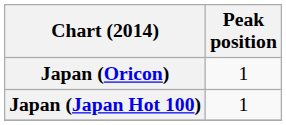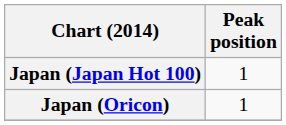 <table class="wikitable plainrowheaders" style="text-align:center;">
 <tr>
 <th>Chart (2014)</th>
 <th>Peak<br>position</th>
 </tr>
 <tr>
-<th scope="row">Japan (<a href='#'>Oricon</a>)</th>
+<th scope="row">Japan (<a href='#'>Japan Hot 100</a>)</th>
 <td>1</td>
 </tr>
 <tr>
-<th scope="row">Japan (<a href='#'>Japan Hot 100</a>)</th>
+<th scope="row">Japan (<a href='#'>Oricon</a>)</th>
 <td>1</td>
 </tr>
 <tr>
 </tr>
 </table>
